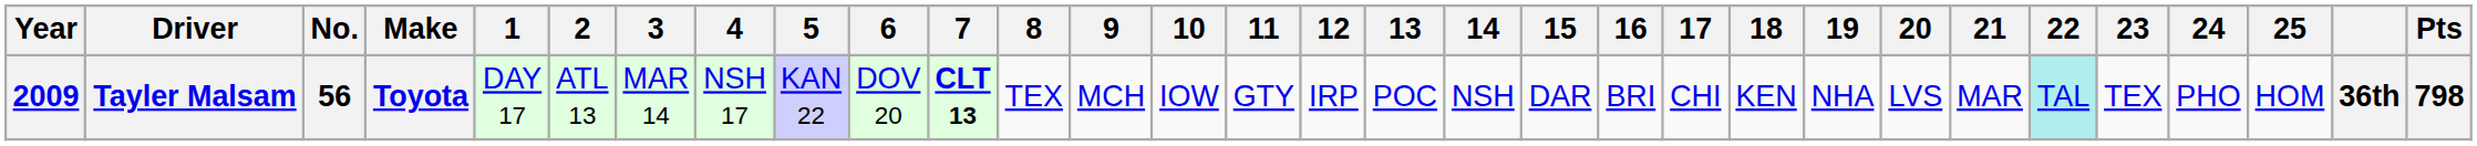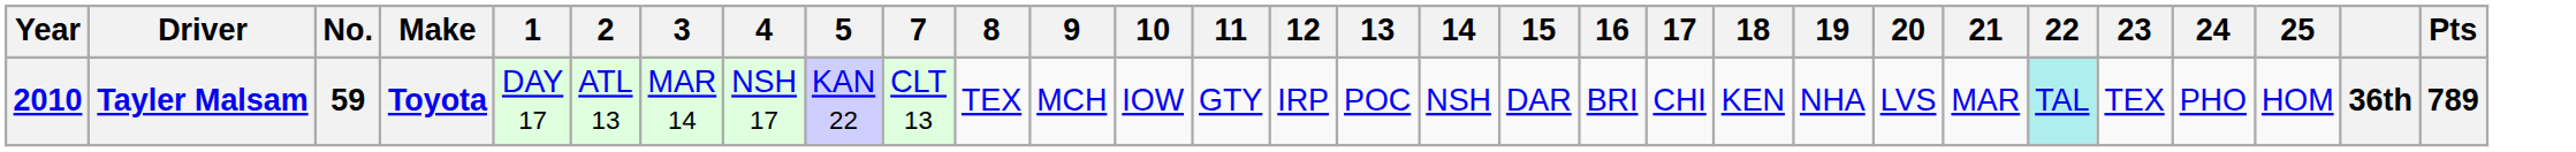 <table class="wikitable mw-collapsible mw-collapsed" style="text-align:center; font-size:75%">
 <tr>
 <th>Year</th>
 <th>Driver</th>
 <th>No.</th>
 <th>Make</th>
 <th>1</th>
 <th>2</th>
 <th>3</th>
 <th>4</th>
 <th>5</th>
-<th>6</th>
 <th>7</th>
 <th>8</th>
 <th>9</th>
 <th>10</th>
 <th>11</th>
 <th>12</th>
 <th>13</th>
 <th>14</th>
 <th>15</th>
 <th>16</th>
 <th>17</th>
 <th>18</th>
 <th>19</th>
 <th>20</th>
 <th>21</th>
 <th>22</th>
 <th>23</th>
 <th>24</th>
 <th>25</th>
 <th></th>
 <th>Pts</th>
 </tr>
 <tr>
-<th><a href='#'>2009</a></th>
+<th><a href='#'>2010</a></th>
 <th><a href='#'>Tayler Malsam</a></th>
-<th>56</th>
+<th>59</th>
 <th><a href='#'>Toyota</a></th>
 <td style="background:#DFFFDF;"><a href='#'>DAY</a><br><small>17</small></td>
 <td style="background:#DFFFDF;"><a href='#'>ATL</a><br><small>13</small></td>
 <td style="background:#DFFFDF;"><a href='#'>MAR</a><br><small>14</small></td>
 <td style="background:#DFFFDF;"><a href='#'>NSH</a><br><small>17</small></td>
 <td style="background:#CFCFFF;"><a href='#'>KAN</a><br><small>22</small></td>
-<td style="background:#DFFFDF;"><a href='#'>DOV</a><br><small>20</small></td>
-<td style="background:#DFFFDF;"><strong><a href='#'>CLT</a><br><small>13</small></strong></td>
+<td style="background:#DFFFDF;"><a href='#'>CLT</a><br><small>13</small></td>
 <td><a href='#'>TEX</a></td>
 <td><a href='#'>MCH</a></td>
 <td><a href='#'>IOW</a></td>
 <td><a href='#'>GTY</a></td>
 <td><a href='#'>IRP</a></td>
 <td><a href='#'>POC</a></td>
 <td><a href='#'>NSH</a></td>
 <td><a href='#'>DAR</a></td>
 <td><a href='#'>BRI</a></td>
 <td><a href='#'>CHI</a></td>
 <td><a href='#'>KEN</a></td>
 <td><a href='#'>NHA</a></td>
 <td><a href='#'>LVS</a></td>
 <td><a href='#'>MAR</a></td>
 <td style="background: paleturquoise;"><a href='#'>TAL</a></td>
 <td><a href='#'>TEX</a></td>
 <td><a href='#'>PHO</a></td>
 <td><a href='#'>HOM</a></td>
 <th>36th</th>
-<th>798</th>
+<th>789</th>
 </tr>
 </table>
